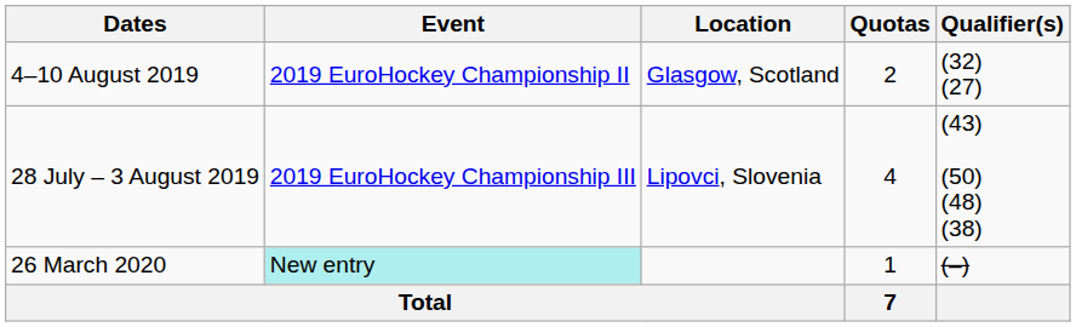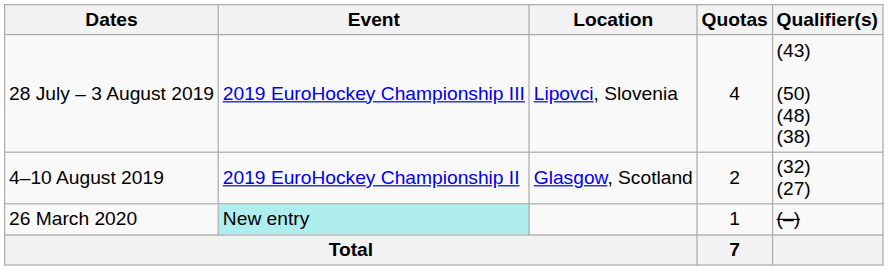 <table class="wikitable">
 <tr>
 <th>Dates</th>
 <th>Event</th>
 <th>Location</th>
 <th>Quotas</th>
 <th>Qualifier(s)</th>
 </tr>
 <tr>
+<td>28 July – 3 August 2019</td>
+<td><a href='#'>2019 EuroHockey Championship III</a></td>
+<td><a href='#'>Lipovci</a>, Slovenia</td>
+<td align=center>4</td>
+<td> (43)<br><s></s><br> (50)<br> (48)<br> (38)</td>
+</tr>
+<tr>
 <td>4–10 August 2019</td>
 <td><a href='#'>2019 EuroHockey Championship II</a></td>
 <td><a href='#'>Glasgow</a>, Scotland</td>
 <td align=center>2</td>
 <td> (32)<br> (27)</td>
-</tr>
-<tr>
-<td>28 July – 3 August 2019</td>
-<td><a href='#'>2019 EuroHockey Championship III</a></td>
-<td><a href='#'>Lipovci</a>, Slovenia</td>
-<td align=center>4</td>
-<td> (43)<br><s></s><br> (50)<br> (48)<br> (38)</td>
 </tr>
 <tr>
 <td>26 March 2020</td>
 <td style="background: paleturquoise;">New entry</td>
 <td></td>
 <td align=center>1</td>
 <td><s> (–)</s><br></td>
 </tr>
 <tr>
 <th colspan=3>Total</th>
 <th>7</th>
 <th></th>
 </tr>
 </table>
